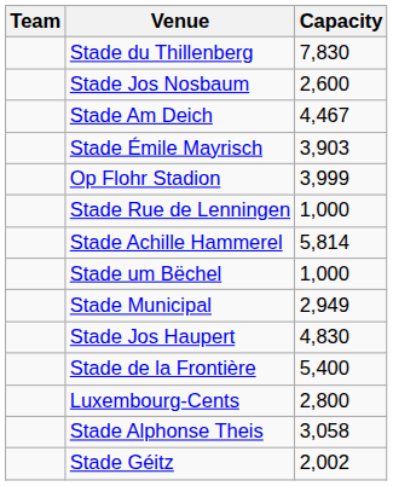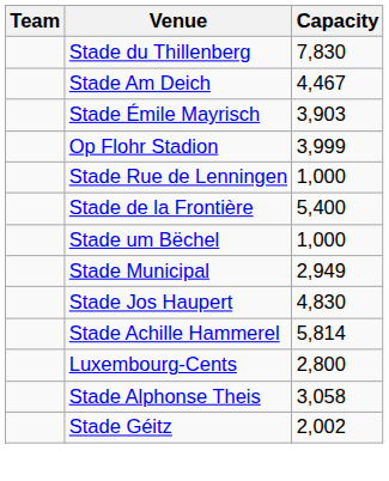 <table class="wikitable sortable">
 <tr>
 <th>Team</th>
 <th>Venue</th>
 <th>Capacity</th>
 </tr>
 <tr>
 <td></td>
 <td><a href='#'>Stade du Thillenberg</a></td>
 <td>7,830</td>
-</tr>
-<tr>
-<td></td>
-<td><a href='#'>Stade Jos Nosbaum</a></td>
-<td>2,600</td>
 </tr>
 <tr>
 <td></td>
 <td><a href='#'>Stade Am Deich</a></td>
 <td>4,467</td>
 </tr>
 <tr>
 <td></td>
 <td><a href='#'>Stade Émile Mayrisch</a></td>
 <td>3,903</td>
 </tr>
 <tr>
 <td></td>
 <td><a href='#'>Op Flohr Stadion</a></td>
 <td>3,999</td>
 </tr>
 <tr>
 <td></td>
 <td><a href='#'>Stade Rue de Lenningen</a></td>
 <td>1,000</td>
 </tr>
 <tr>
 <td></td>
-<td><a href='#'>Stade Achille Hammerel</a></td>
-<td>5,814</td>
+<td><a href='#'>Stade de la Frontière</a></td>
+<td>5,400</td>
 </tr>
 <tr>
 <td></td>
 <td><a href='#'>Stade um Bëchel</a></td>
 <td>1,000</td>
 </tr>
 <tr>
 <td></td>
 <td><a href='#'>Stade Municipal</a></td>
 <td>2,949</td>
 </tr>
 <tr>
 <td></td>
 <td><a href='#'>Stade Jos Haupert</a></td>
 <td>4,830</td>
 </tr>
 <tr>
 <td></td>
-<td><a href='#'>Stade de la Frontière</a></td>
-<td>5,400</td>
+<td><a href='#'>Stade Achille Hammerel</a></td>
+<td>5,814</td>
 </tr>
 <tr>
 <td></td>
 <td><a href='#'>Luxembourg-Cents</a></td>
 <td>2,800</td>
 </tr>
 <tr>
 <td></td>
 <td><a href='#'>Stade Alphonse Theis</a></td>
 <td>3,058</td>
 </tr>
 <tr>
 <td></td>
 <td><a href='#'>Stade Géitz</a></td>
 <td>2,002</td>
 </tr>
 </table>
